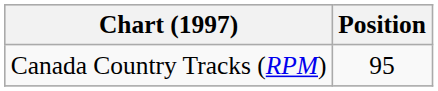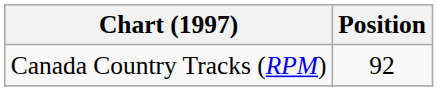 <table class="wikitable sortable">
 <tr>
 <th scope="col">Chart (1997)</th>
 <th scope="col">Position</th>
 </tr>
 <tr>
 <td>Canada Country Tracks (<em><a href='#'>RPM</a></em>)</td>
-<td align="center">95</td>
+<td align="center">92</td>
 </tr>
 </table>
